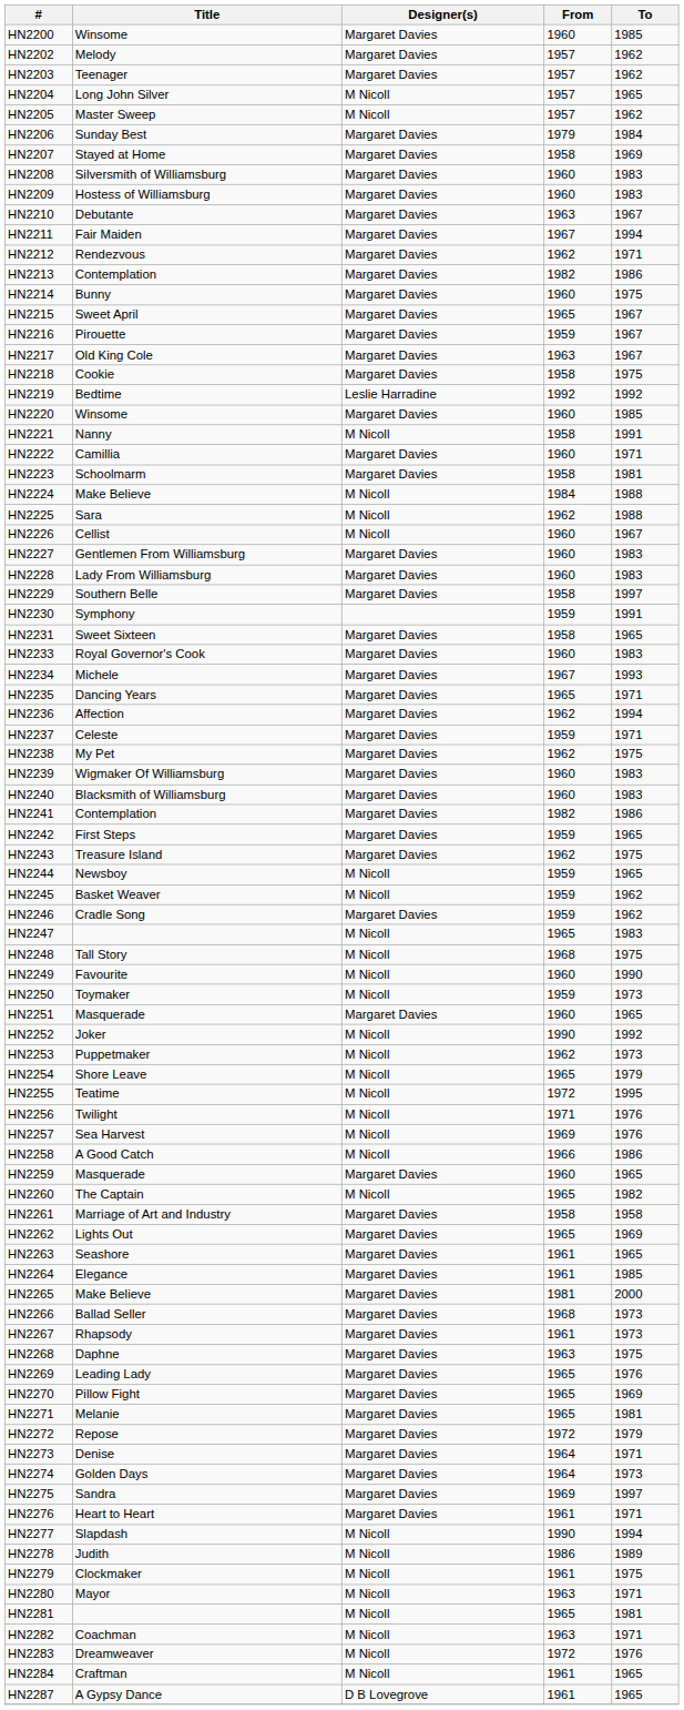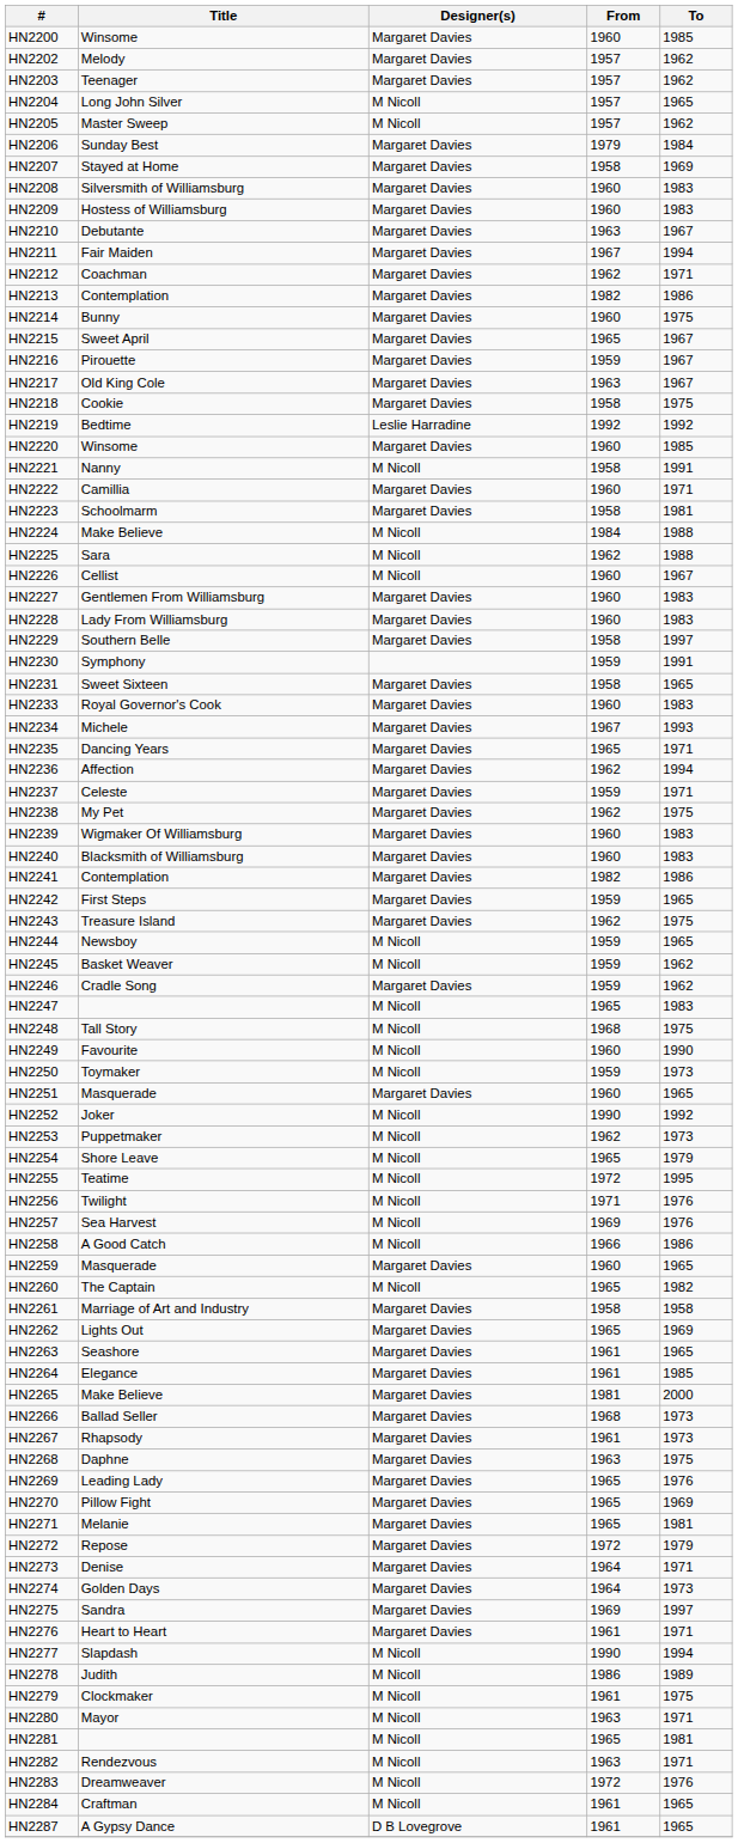 <table class="wikitable collapsible" width="97%" border="1" cellpadding="1" cellspacing="0" align="centre">
 <tr>
 <th width=10%>#</th>
 <th width=40%>Title</th>
 <th width=30%>Designer(s)</th>
 <th width=10%>From</th>
 <th width=10%>To</th>
 </tr>
 <tr>
 <td>HN2200</td>
 <td>Winsome</td>
 <td>Margaret Davies</td>
 <td>1960</td>
 <td>1985</td>
 </tr>
 <tr>
 <td>HN2202</td>
 <td>Melody</td>
 <td>Margaret Davies</td>
 <td>1957</td>
 <td>1962</td>
 </tr>
 <tr>
 <td>HN2203</td>
 <td>Teenager</td>
 <td>Margaret Davies</td>
 <td>1957</td>
 <td>1962</td>
 </tr>
 <tr>
 <td>HN2204</td>
 <td>Long John Silver</td>
 <td>M Nicoll</td>
 <td>1957</td>
 <td>1965</td>
 </tr>
 <tr>
 <td>HN2205</td>
 <td>Master Sweep</td>
 <td>M Nicoll</td>
 <td>1957</td>
 <td>1962</td>
 </tr>
 <tr>
 <td>HN2206</td>
 <td>Sunday Best</td>
 <td>Margaret Davies</td>
 <td>1979</td>
 <td>1984</td>
 </tr>
 <tr>
 <td>HN2207</td>
 <td>Stayed at Home</td>
 <td>Margaret Davies</td>
 <td>1958</td>
 <td>1969</td>
 </tr>
 <tr>
 <td>HN2208</td>
 <td>Silversmith of Williamsburg</td>
 <td>Margaret Davies</td>
 <td>1960</td>
 <td>1983</td>
 </tr>
 <tr>
 <td>HN2209</td>
 <td>Hostess of Williamsburg</td>
 <td>Margaret Davies</td>
 <td>1960</td>
 <td>1983</td>
 </tr>
 <tr>
 <td>HN2210</td>
 <td>Debutante</td>
 <td>Margaret Davies</td>
 <td>1963</td>
 <td>1967</td>
 </tr>
 <tr>
 <td>HN2211</td>
 <td>Fair Maiden</td>
 <td>Margaret Davies</td>
 <td>1967</td>
 <td>1994</td>
 </tr>
 <tr>
 <td>HN2212</td>
-<td>Rendezvous</td>
+<td>Coachman</td>
 <td>Margaret Davies</td>
 <td>1962</td>
 <td>1971</td>
 </tr>
 <tr>
 <td>HN2213</td>
 <td>Contemplation</td>
 <td>Margaret Davies</td>
 <td>1982</td>
 <td>1986</td>
 </tr>
 <tr>
 <td>HN2214</td>
 <td>Bunny</td>
 <td>Margaret Davies</td>
 <td>1960</td>
 <td>1975</td>
 </tr>
 <tr>
 <td>HN2215</td>
 <td>Sweet April</td>
 <td>Margaret Davies</td>
 <td>1965</td>
 <td>1967</td>
 </tr>
 <tr>
 <td>HN2216</td>
 <td>Pirouette</td>
 <td>Margaret Davies</td>
 <td>1959</td>
 <td>1967</td>
 </tr>
 <tr>
 <td>HN2217</td>
 <td>Old King Cole</td>
 <td>Margaret Davies</td>
 <td>1963</td>
 <td>1967</td>
 </tr>
 <tr>
 <td>HN2218</td>
 <td>Cookie</td>
 <td>Margaret Davies</td>
 <td>1958</td>
 <td>1975</td>
 </tr>
 <tr>
 <td>HN2219</td>
 <td>Bedtime</td>
 <td>Leslie Harradine</td>
 <td>1992</td>
 <td>1992</td>
 </tr>
 <tr>
 <td>HN2220</td>
 <td>Winsome</td>
 <td>Margaret Davies</td>
 <td>1960</td>
 <td>1985</td>
 </tr>
 <tr>
 <td>HN2221</td>
 <td>Nanny</td>
 <td>M Nicoll</td>
 <td>1958</td>
 <td>1991</td>
 </tr>
 <tr>
 <td>HN2222</td>
 <td>Camillia</td>
 <td>Margaret Davies</td>
 <td>1960</td>
 <td>1971</td>
 </tr>
 <tr>
 <td>HN2223</td>
 <td>Schoolmarm</td>
 <td>Margaret Davies</td>
 <td>1958</td>
 <td>1981</td>
 </tr>
 <tr>
 <td>HN2224</td>
 <td>Make Believe</td>
 <td>M Nicoll</td>
 <td>1984</td>
 <td>1988</td>
 </tr>
 <tr>
 <td>HN2225</td>
 <td>Sara</td>
 <td>M Nicoll</td>
 <td>1962</td>
 <td>1988</td>
 </tr>
 <tr>
 <td>HN2226</td>
 <td>Cellist</td>
 <td>M Nicoll</td>
 <td>1960</td>
 <td>1967</td>
 </tr>
 <tr>
 <td>HN2227</td>
 <td>Gentlemen From Williamsburg</td>
 <td>Margaret Davies</td>
 <td>1960</td>
 <td>1983</td>
 </tr>
 <tr>
 <td>HN2228</td>
 <td>Lady From Williamsburg</td>
 <td>Margaret Davies</td>
 <td>1960</td>
 <td>1983</td>
 </tr>
 <tr>
 <td>HN2229</td>
 <td>Southern Belle</td>
 <td>Margaret Davies</td>
 <td>1958</td>
 <td>1997</td>
 </tr>
 <tr>
 <td>HN2230</td>
 <td>Symphony</td>
 <td></td>
 <td>1959</td>
 <td>1991</td>
 </tr>
 <tr>
 <td>HN2231</td>
 <td>Sweet Sixteen</td>
 <td>Margaret Davies</td>
 <td>1958</td>
 <td>1965</td>
 </tr>
 <tr>
 <td>HN2233</td>
 <td>Royal Governor's Cook</td>
 <td>Margaret Davies</td>
 <td>1960</td>
 <td>1983</td>
 </tr>
 <tr>
 <td>HN2234</td>
 <td>Michele</td>
 <td>Margaret Davies</td>
 <td>1967</td>
 <td>1993</td>
 </tr>
 <tr>
 <td>HN2235</td>
 <td>Dancing Years</td>
 <td>Margaret Davies</td>
 <td>1965</td>
 <td>1971</td>
 </tr>
 <tr>
 <td>HN2236</td>
 <td>Affection</td>
 <td>Margaret Davies</td>
 <td>1962</td>
 <td>1994</td>
 </tr>
 <tr>
 <td>HN2237</td>
 <td>Celeste</td>
 <td>Margaret Davies</td>
 <td>1959</td>
 <td>1971</td>
 </tr>
 <tr>
 <td>HN2238</td>
 <td>My Pet</td>
 <td>Margaret Davies</td>
 <td>1962</td>
 <td>1975</td>
 </tr>
 <tr>
 <td>HN2239</td>
 <td>Wigmaker Of Williamsburg</td>
 <td>Margaret Davies</td>
 <td>1960</td>
 <td>1983</td>
 </tr>
 <tr>
 <td>HN2240</td>
 <td>Blacksmith of Williamsburg</td>
 <td>Margaret Davies</td>
 <td>1960</td>
 <td>1983</td>
 </tr>
 <tr>
 <td>HN2241</td>
 <td>Contemplation</td>
 <td>Margaret Davies</td>
 <td>1982</td>
 <td>1986</td>
 </tr>
 <tr>
 <td>HN2242</td>
 <td>First Steps</td>
 <td>Margaret Davies</td>
 <td>1959</td>
 <td>1965</td>
 </tr>
 <tr>
 <td>HN2243</td>
 <td>Treasure Island</td>
 <td>Margaret Davies</td>
 <td>1962</td>
 <td>1975</td>
 </tr>
 <tr>
 <td>HN2244</td>
 <td>Newsboy</td>
 <td>M Nicoll</td>
 <td>1959</td>
 <td>1965</td>
 </tr>
 <tr>
 <td>HN2245</td>
 <td>Basket Weaver</td>
 <td>M Nicoll</td>
 <td>1959</td>
 <td>1962</td>
 </tr>
 <tr>
 <td>HN2246</td>
 <td>Cradle Song</td>
 <td>Margaret Davies</td>
 <td>1959</td>
 <td>1962</td>
 </tr>
 <tr>
 <td>HN2247</td>
 <td></td>
 <td>M Nicoll</td>
 <td>1965</td>
 <td>1983</td>
 </tr>
 <tr>
 <td>HN2248</td>
 <td>Tall Story</td>
 <td>M Nicoll</td>
 <td>1968</td>
 <td>1975</td>
 </tr>
 <tr>
 <td>HN2249</td>
 <td>Favourite</td>
 <td>M Nicoll</td>
 <td>1960</td>
 <td>1990</td>
 </tr>
 <tr>
 <td>HN2250</td>
 <td>Toymaker</td>
 <td>M Nicoll</td>
 <td>1959</td>
 <td>1973</td>
 </tr>
 <tr>
 <td>HN2251</td>
 <td>Masquerade</td>
 <td>Margaret Davies</td>
 <td>1960</td>
 <td>1965</td>
 </tr>
 <tr>
 <td>HN2252</td>
 <td>Joker</td>
 <td>M Nicoll</td>
 <td>1990</td>
 <td>1992</td>
 </tr>
 <tr>
 <td>HN2253</td>
 <td>Puppetmaker</td>
 <td>M Nicoll</td>
 <td>1962</td>
 <td>1973</td>
 </tr>
 <tr>
 <td>HN2254</td>
 <td>Shore Leave</td>
 <td>M Nicoll</td>
 <td>1965</td>
 <td>1979</td>
 </tr>
 <tr>
 <td>HN2255</td>
 <td>Teatime</td>
 <td>M Nicoll</td>
 <td>1972</td>
 <td>1995</td>
 </tr>
 <tr>
 <td>HN2256</td>
 <td>Twilight</td>
 <td>M Nicoll</td>
 <td>1971</td>
 <td>1976</td>
 </tr>
 <tr>
 <td>HN2257</td>
 <td>Sea Harvest</td>
 <td>M Nicoll</td>
 <td>1969</td>
 <td>1976</td>
 </tr>
 <tr>
 <td>HN2258</td>
 <td>A Good Catch</td>
 <td>M Nicoll</td>
 <td>1966</td>
 <td>1986</td>
 </tr>
 <tr>
 <td>HN2259</td>
 <td>Masquerade</td>
 <td>Margaret Davies</td>
 <td>1960</td>
 <td>1965</td>
 </tr>
 <tr>
 <td>HN2260</td>
 <td>The Captain</td>
 <td>M Nicoll</td>
 <td>1965</td>
 <td>1982</td>
 </tr>
 <tr>
 <td>HN2261</td>
 <td>Marriage of Art and Industry</td>
 <td>Margaret Davies</td>
 <td>1958</td>
 <td>1958</td>
 </tr>
 <tr>
 <td>HN2262</td>
 <td>Lights Out</td>
 <td>Margaret Davies</td>
 <td>1965</td>
 <td>1969</td>
 </tr>
 <tr>
 <td>HN2263</td>
 <td>Seashore</td>
 <td>Margaret Davies</td>
 <td>1961</td>
 <td>1965</td>
 </tr>
 <tr>
 <td>HN2264</td>
 <td>Elegance</td>
 <td>Margaret Davies</td>
 <td>1961</td>
 <td>1985</td>
 </tr>
 <tr>
 <td>HN2265</td>
 <td>Make Believe</td>
 <td>Margaret Davies</td>
 <td>1981</td>
 <td>2000</td>
 </tr>
 <tr>
 <td>HN2266</td>
 <td>Ballad Seller</td>
 <td>Margaret Davies</td>
 <td>1968</td>
 <td>1973</td>
 </tr>
 <tr>
 <td>HN2267</td>
 <td>Rhapsody</td>
 <td>Margaret Davies</td>
 <td>1961</td>
 <td>1973</td>
 </tr>
 <tr>
 <td>HN2268</td>
 <td>Daphne</td>
 <td>Margaret Davies</td>
 <td>1963</td>
 <td>1975</td>
 </tr>
 <tr>
 <td>HN2269</td>
 <td>Leading Lady</td>
 <td>Margaret Davies</td>
 <td>1965</td>
 <td>1976</td>
 </tr>
 <tr>
 <td>HN2270</td>
 <td>Pillow Fight</td>
 <td>Margaret Davies</td>
 <td>1965</td>
 <td>1969</td>
 </tr>
 <tr>
 <td>HN2271</td>
 <td>Melanie</td>
 <td>Margaret Davies</td>
 <td>1965</td>
 <td>1981</td>
 </tr>
 <tr>
 <td>HN2272</td>
 <td>Repose</td>
 <td>Margaret Davies</td>
 <td>1972</td>
 <td>1979</td>
 </tr>
 <tr>
 <td>HN2273</td>
 <td>Denise</td>
 <td>Margaret Davies</td>
 <td>1964</td>
 <td>1971</td>
 </tr>
 <tr>
 <td>HN2274</td>
 <td>Golden Days</td>
 <td>Margaret Davies</td>
 <td>1964</td>
 <td>1973</td>
 </tr>
 <tr>
 <td>HN2275</td>
 <td>Sandra</td>
 <td>Margaret Davies</td>
 <td>1969</td>
 <td>1997</td>
 </tr>
 <tr>
 <td>HN2276</td>
 <td>Heart to Heart</td>
 <td>Margaret Davies</td>
 <td>1961</td>
 <td>1971</td>
 </tr>
 <tr>
 <td>HN2277</td>
 <td>Slapdash</td>
 <td>M Nicoll</td>
 <td>1990</td>
 <td>1994</td>
 </tr>
 <tr>
 <td>HN2278</td>
 <td>Judith</td>
 <td>M Nicoll</td>
 <td>1986</td>
 <td>1989</td>
 </tr>
 <tr>
 <td>HN2279</td>
 <td>Clockmaker</td>
 <td>M Nicoll</td>
 <td>1961</td>
 <td>1975</td>
 </tr>
 <tr>
 <td>HN2280</td>
 <td>Mayor</td>
 <td>M Nicoll</td>
 <td>1963</td>
 <td>1971</td>
 </tr>
 <tr>
 <td>HN2281</td>
 <td></td>
 <td>M Nicoll</td>
 <td>1965</td>
 <td>1981</td>
 </tr>
 <tr>
 <td>HN2282</td>
-<td>Coachman</td>
+<td>Rendezvous</td>
 <td>M Nicoll</td>
 <td>1963</td>
 <td>1971</td>
 </tr>
 <tr>
 <td>HN2283</td>
 <td>Dreamweaver</td>
 <td>M Nicoll</td>
 <td>1972</td>
 <td>1976</td>
 </tr>
 <tr>
 <td>HN2284</td>
 <td>Craftman</td>
 <td>M Nicoll</td>
 <td>1961</td>
 <td>1965</td>
 </tr>
 <tr>
 <td>HN2287</td>
 <td>A Gypsy Dance</td>
 <td>D B Lovegrove</td>
 <td>1961</td>
 <td>1965</td>
 </tr>
 <tr>
 </tr>
 </table>
